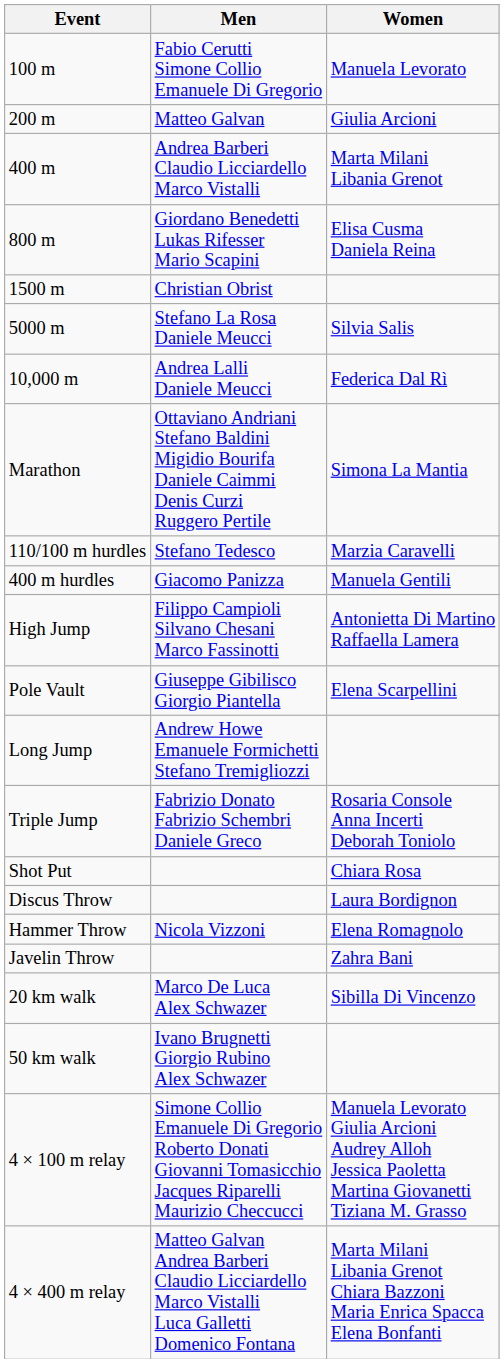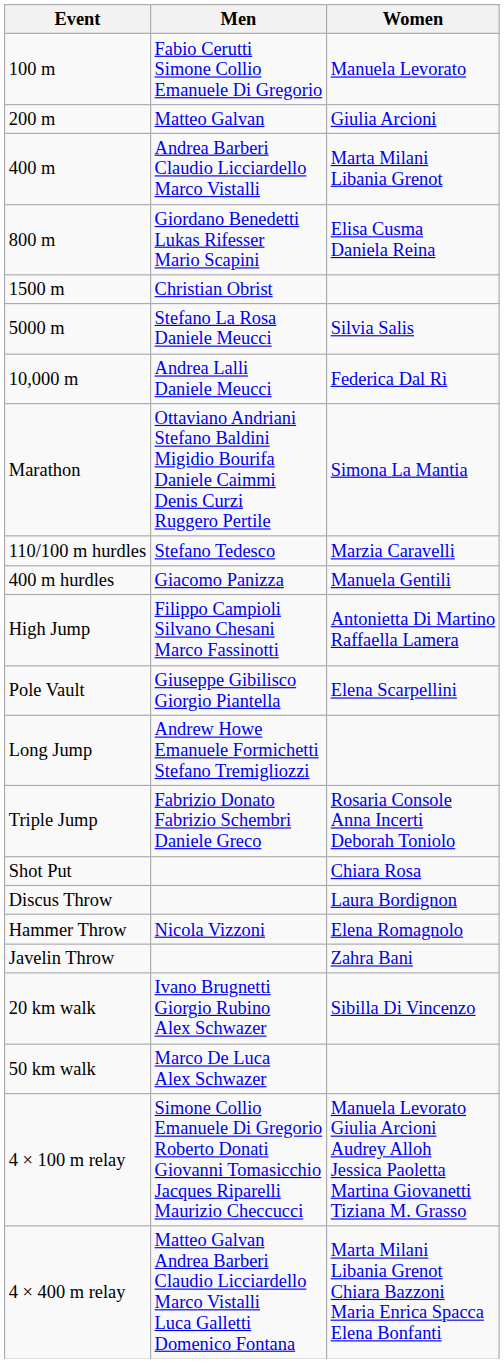 <table class=wikitable style="font-size:100%">
 <tr>
 <th>Event</th>
 <th>Men</th>
 <th>Women</th>
 </tr>
 <tr>
 <td>100 m</td>
 <td><a href='#'>Fabio Cerutti</a> <br> <a href='#'>Simone Collio</a> <br> <a href='#'>Emanuele Di Gregorio</a></td>
 <td><a href='#'>Manuela Levorato</a></td>
 </tr>
 <tr>
 <td>200 m</td>
 <td><a href='#'>Matteo Galvan</a></td>
 <td><a href='#'>Giulia Arcioni</a></td>
 </tr>
 <tr>
 <td>400 m</td>
 <td><a href='#'>Andrea Barberi</a> <br> <a href='#'>Claudio Licciardello</a> <br> <a href='#'>Marco Vistalli</a></td>
 <td><a href='#'>Marta Milani</a> <br> <a href='#'>Libania Grenot</a></td>
 </tr>
 <tr>
 <td>800 m</td>
 <td><a href='#'>Giordano Benedetti</a> <br> <a href='#'>Lukas Rifesser</a> <br> <a href='#'>Mario Scapini</a></td>
 <td><a href='#'>Elisa Cusma</a> <br> <a href='#'>Daniela Reina</a></td>
 </tr>
 <tr>
 <td>1500 m</td>
 <td><a href='#'>Christian Obrist</a></td>
 <td></td>
 </tr>
 <tr>
 <td>5000 m</td>
 <td><a href='#'>Stefano La Rosa</a> <br> <a href='#'>Daniele Meucci</a></td>
 <td><a href='#'>Silvia Salis</a></td>
 </tr>
 <tr>
 <td>10,000 m</td>
 <td><a href='#'>Andrea Lalli</a> <br> <a href='#'>Daniele Meucci</a></td>
 <td><a href='#'>Federica Dal Rì</a></td>
 </tr>
 <tr>
 <td>Marathon</td>
 <td><a href='#'>Ottaviano Andriani</a> <br> <a href='#'>Stefano Baldini</a> <br> <a href='#'>Migidio Bourifa</a> <br> <a href='#'>Daniele Caimmi</a> <br> <a href='#'>Denis Curzi</a> <br> <a href='#'>Ruggero Pertile</a></td>
 <td><a href='#'>Simona La Mantia</a></td>
 </tr>
 <tr>
 <td>110/100 m hurdles</td>
 <td><a href='#'>Stefano Tedesco</a></td>
 <td><a href='#'>Marzia Caravelli</a></td>
 </tr>
 <tr>
 <td>400 m hurdles</td>
 <td><a href='#'>Giacomo Panizza</a></td>
 <td><a href='#'>Manuela Gentili</a></td>
 </tr>
 <tr>
 <td>High Jump</td>
 <td><a href='#'>Filippo Campioli</a> <br> <a href='#'>Silvano Chesani</a> <br> <a href='#'>Marco Fassinotti</a></td>
 <td><a href='#'>Antonietta Di Martino</a> <br> <a href='#'>Raffaella Lamera</a></td>
 </tr>
 <tr>
 <td>Pole Vault</td>
 <td><a href='#'>Giuseppe Gibilisco</a> <br> <a href='#'>Giorgio Piantella</a></td>
 <td><a href='#'>Elena Scarpellini</a></td>
 </tr>
 <tr>
 <td>Long Jump</td>
 <td><a href='#'>Andrew Howe</a> <br> <a href='#'>Emanuele Formichetti</a> <br> <a href='#'>Stefano Tremigliozzi</a></td>
 <td></td>
 </tr>
 <tr>
 <td>Triple Jump</td>
 <td><a href='#'>Fabrizio Donato</a> <br> <a href='#'>Fabrizio Schembri</a> <br> <a href='#'>Daniele Greco</a></td>
 <td><a href='#'>Rosaria Console</a> <br> <a href='#'>Anna Incerti</a> <br> <a href='#'>Deborah Toniolo</a></td>
 </tr>
 <tr>
 <td>Shot Put</td>
 <td></td>
 <td><a href='#'>Chiara Rosa</a></td>
 </tr>
 <tr>
 <td>Discus Throw</td>
 <td></td>
 <td><a href='#'>Laura Bordignon</a></td>
 </tr>
 <tr>
 <td>Hammer Throw</td>
 <td><a href='#'>Nicola Vizzoni</a></td>
 <td><a href='#'>Elena Romagnolo</a></td>
 </tr>
 <tr>
 <td>Javelin Throw</td>
 <td></td>
 <td><a href='#'>Zahra Bani</a></td>
 </tr>
 <tr>
 <td>20 km walk</td>
-<td><a href='#'>Marco De Luca</a> <br> <a href='#'>Alex Schwazer</a></td>
+<td><a href='#'>Ivano Brugnetti</a> <br> <a href='#'>Giorgio Rubino</a> <br> <a href='#'>Alex Schwazer</a></td>
 <td><a href='#'>Sibilla Di Vincenzo</a></td>
 </tr>
 <tr>
 <td>50 km walk</td>
-<td><a href='#'>Ivano Brugnetti</a> <br> <a href='#'>Giorgio Rubino</a> <br> <a href='#'>Alex Schwazer</a></td>
+<td><a href='#'>Marco De Luca</a> <br> <a href='#'>Alex Schwazer</a></td>
 <td></td>
 </tr>
 <tr>
 <td>4 × 100 m relay</td>
 <td><a href='#'>Simone Collio</a> <br> <a href='#'>Emanuele Di Gregorio</a> <br> <a href='#'>Roberto Donati</a> <br> <a href='#'>Giovanni Tomasicchio</a> <br> <a href='#'>Jacques Riparelli</a> <br> <a href='#'>Maurizio Checcucci</a></td>
 <td><a href='#'>Manuela Levorato</a> <br> <a href='#'>Giulia Arcioni</a> <br> <a href='#'>Audrey Alloh</a> <br> <a href='#'>Jessica Paoletta</a> <br> <a href='#'>Martina Giovanetti</a> <br> <a href='#'>Tiziana M. Grasso</a></td>
 </tr>
 <tr>
 <td>4 × 400 m relay</td>
 <td><a href='#'>Matteo Galvan</a> <br> <a href='#'>Andrea Barberi</a> <br> <a href='#'>Claudio Licciardello</a> <br> <a href='#'>Marco Vistalli</a> <br> <a href='#'>Luca Galletti</a> <br> <a href='#'>Domenico Fontana</a></td>
 <td><a href='#'>Marta Milani</a> <br> <a href='#'>Libania Grenot</a> <br> <a href='#'>Chiara Bazzoni</a> <br> <a href='#'>Maria Enrica Spacca</a> <br> <a href='#'>Elena Bonfanti</a></td>
 </tr>
 </table>
